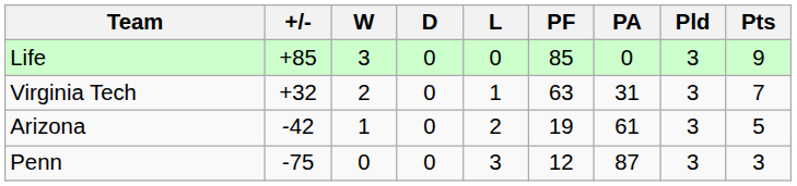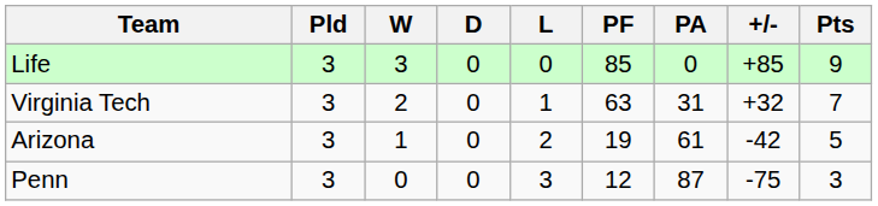 <table class="wikitable" style="text-align: center;">
 <tr>
 <th width="180">Team</th>
-<th width="40">+/-</th>
+<th width="40">Pld</th>
 <th width="40">W</th>
 <th width="40">D</th>
 <th width="40">L</th>
 <th width="40">PF</th>
 <th width="40">PA</th>
-<th width="40">Pld</th>
+<th width="40">+/-</th>
 <th width="40">Pts</th>
 </tr>
 <tr bgcolor=ccffcc>
 <td align=left>Life</td>
-<td>+85</td>
+<td>3</td>
 <td>3</td>
 <td>0</td>
 <td>0</td>
 <td>85</td>
 <td>0</td>
-<td>3</td>
+<td>+85</td>
 <td>9</td>
 </tr>
 <tr>
 <td align=left>Virginia Tech</td>
-<td>+32</td>
+<td>3</td>
 <td>2</td>
 <td>0</td>
 <td>1</td>
 <td>63</td>
 <td>31</td>
-<td>3</td>
+<td>+32</td>
 <td>7</td>
 </tr>
 <tr>
 <td align=left>Arizona</td>
-<td>-42</td>
+<td>3</td>
 <td>1</td>
 <td>0</td>
 <td>2</td>
 <td>19</td>
 <td>61</td>
-<td>3</td>
+<td>-42</td>
 <td>5</td>
 </tr>
 <tr>
 <td align=left>Penn</td>
-<td>-75</td>
+<td>3</td>
 <td>0</td>
 <td>0</td>
 <td>3</td>
 <td>12</td>
 <td>87</td>
-<td>3</td>
+<td>-75</td>
 <td>3</td>
 </tr>
 </table>
